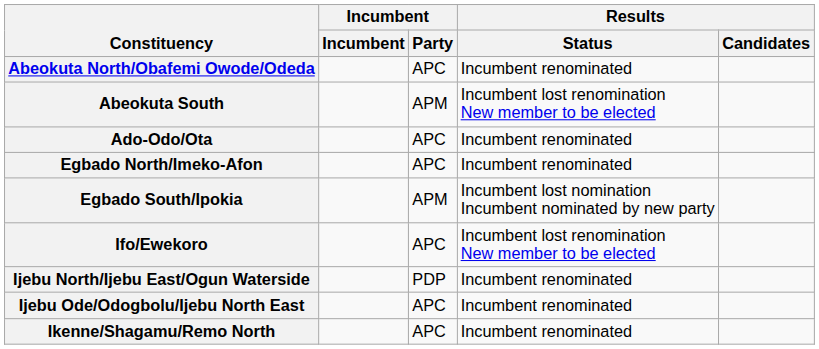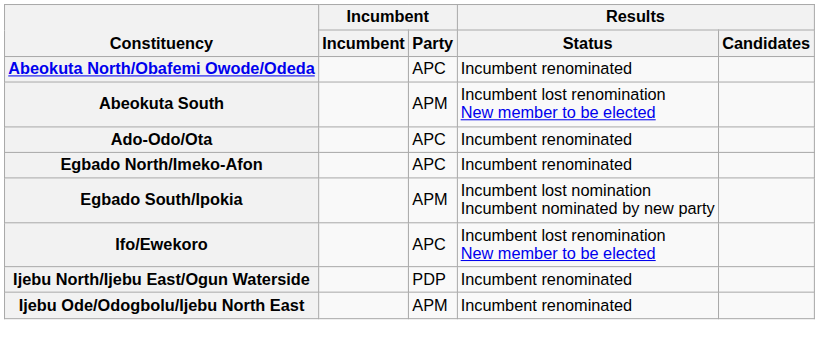 <table class="wikitable sortable">
 <tr valign=bottom>
 <th rowspan=2>Constituency</th>
 <th colspan=2>Incumbent</th>
 <th colspan=2>Results</th>
 </tr>
 <tr valign=bottom>
 <th>Incumbent</th>
 <th>Party</th>
 <th>Status</th>
 <th>Candidates</th>
 </tr>
 <tr>
 <th><a href='#'>Abeokuta North/Obafemi Owode/Odeda</a></th>
 <td></td>
 <td>APC</td>
 <td>Incumbent renominated</td>
 <td nowrap></td>
 </tr>
 <tr>
 <th>Abeokuta South</th>
 <td></td>
 <td>APM</td>
 <td>Incumbent lost renomination<br><a href='#'>New member to be elected</a></td>
 <td nowrap></td>
 </tr>
 <tr>
 <th>Ado-Odo/Ota</th>
 <td></td>
 <td>APC</td>
 <td>Incumbent renominated</td>
 <td nowrap></td>
 </tr>
 <tr>
 <th>Egbado North/Imeko-Afon</th>
 <td></td>
 <td>APC</td>
 <td>Incumbent renominated</td>
 <td nowrap></td>
 </tr>
 <tr>
 <th>Egbado South/Ipokia</th>
 <td></td>
 <td>APM</td>
 <td>Incumbent lost nomination<br>Incumbent nominated by new party</td>
 <td nowrap></td>
 </tr>
 <tr>
 <th>Ifo/Ewekoro</th>
 <td></td>
 <td>APC</td>
 <td>Incumbent lost renomination<br><a href='#'>New member to be elected</a></td>
 <td nowrap></td>
 </tr>
 <tr>
 <th>Ijebu North/Ijebu East/Ogun Waterside</th>
 <td></td>
 <td>PDP</td>
 <td>Incumbent renominated</td>
 <td nowrap></td>
 </tr>
 <tr>
 <th>Ijebu Ode/Odogbolu/Ijebu North East</th>
 <td></td>
-<td>APC</td>
-<td>Incumbent renominated</td>
-<td nowrap></td>
-</tr>
-<tr>
-<th>Ikenne/Shagamu/Remo North</th>
-<td></td>
-<td>APC</td>
+<td>APM</td>
 <td>Incumbent renominated</td>
 <td nowrap></td>
 </tr>
 </table>
